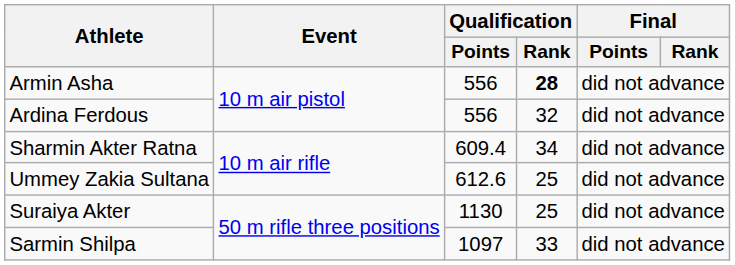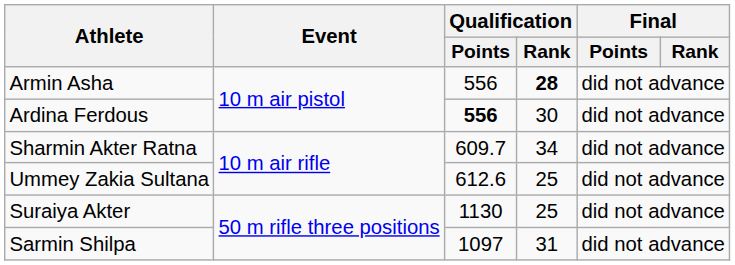 <table class=wikitable style=font-size:90%;text-align:center>
 <tr>
 <th rowspan="2">Athlete</th>
 <th rowspan="2">Event</th>
 <th colspan=2>Qualification</th>
 <th colspan=2>Final</th>
 </tr>
 <tr style="font-size:95%">
 <th>Points</th>
 <th>Rank</th>
 <th>Points</th>
 <th>Rank</th>
 </tr>
 <tr>
 <td align=left>Armin Asha</td>
 <td align=left rowspan=2><a href='#'>10 m air pistol</a></td>
 <td>556</td>
 <td><strong>28</strong></td>
 <td colspan=2>did not advance</td>
 </tr>
 <tr>
 <td align=left>Ardina Ferdous</td>
-<td>556</td>
-<td>32</td>
+<td><strong>556</strong></td>
+<td>30</td>
 <td colspan=2>did not advance</td>
 </tr>
 <tr>
 <td align=left>Sharmin Akter Ratna</td>
 <td align=left rowspan=2><a href='#'>10 m air rifle</a></td>
-<td>609.4</td>
+<td>609.7</td>
 <td>34</td>
 <td colspan=2>did not advance</td>
 </tr>
 <tr>
 <td align=left>Ummey Zakia Sultana</td>
 <td>612.6</td>
 <td>25</td>
 <td colspan=2>did not advance</td>
 </tr>
 <tr>
 <td align=left>Suraiya Akter</td>
 <td align=left rowspan=2><a href='#'>50 m rifle three positions</a></td>
 <td>1130</td>
 <td>25</td>
 <td colspan=2>did not advance</td>
 </tr>
 <tr>
 <td align=left>Sarmin Shilpa</td>
 <td>1097</td>
-<td>33</td>
+<td>31</td>
 <td colspan=2>did not advance</td>
 </tr>
 </table>
